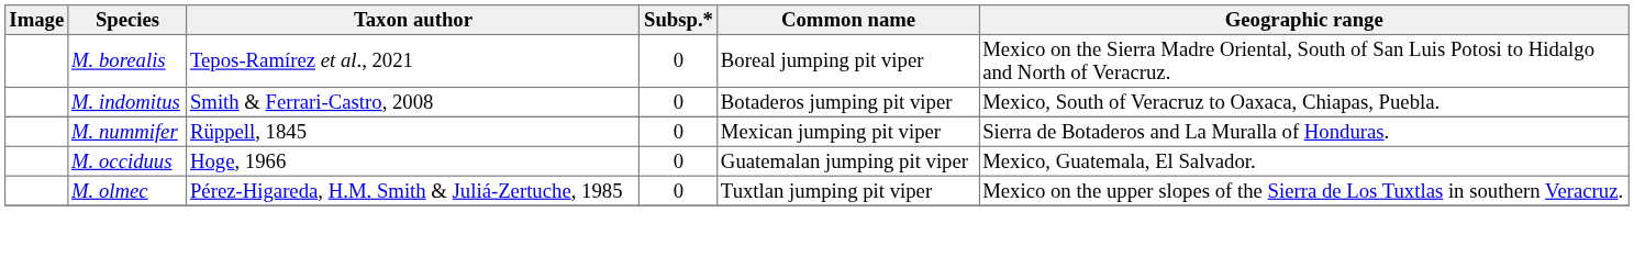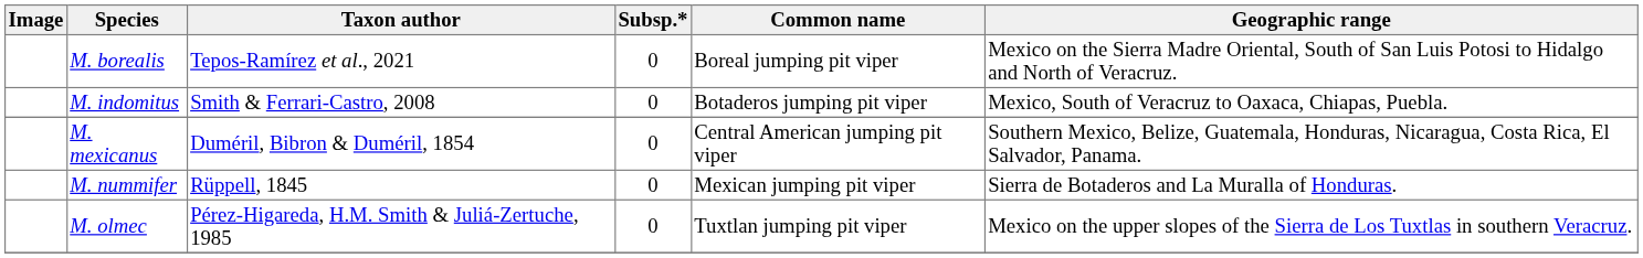 <table cellspacing=0 cellpadding=2 border=1 style="border-collapse: collapse;">
 <tr>
 <th bgcolor="#f0f0f0">Image</th>
 <th bgcolor="#f0f0f0">Species</th>
 <th bgcolor="#f0f0f0">Taxon author</th>
 <th bgcolor="#f0f0f0">Subsp.*</th>
 <th bgcolor="#f0f0f0">Common name</th>
 <th bgcolor="#f0f0f0">Geographic range</th>
 </tr>
 <tr>
 <td></td>
 <td><em><a href='#'>M. borealis</a></em></td>
 <td><a href='#'>Tepos-Ramírez</a> <em>et al</em>., 2021</td>
 <td align="center">0</td>
 <td>Boreal jumping pit viper</td>
 <td>Mexico on the Sierra Madre Oriental, South of San Luis Potosi to Hidalgo and North of Veracruz.</td>
 </tr>
 <tr>
 <td></td>
 <td><em><a href='#'>M. indomitus</a></em></td>
 <td><a href='#'>Smith</a> & <a href='#'>Ferrari-Castro</a>, 2008</td>
 <td align="center">0</td>
 <td>Botaderos jumping pit viper</td>
 <td style="width:40%">Mexico, South of Veracruz to Oaxaca, Chiapas, Puebla.</td>
 </tr>
 <tr>
 </tr>
 <tr>
 <td></td>
+<td><em><a href='#'>M. mexicanus</a></em></td>
+<td><a href='#'>Duméril</a>, <a href='#'>Bibron</a> & <a href='#'>Duméril</a>, 1854</td>
+<td align="center">0</td>
+<td>Central American jumping pit viper</td>
+<td>Southern Mexico, Belize, Guatemala, Honduras, Nicaragua, Costa Rica, El Salvador, Panama.</td>
+</tr>
+<tr>
+<td></td>
 <td><em><a href='#'>M. nummifer</a></em></td>
 <td><a href='#'>Rüppell</a>, 1845</td>
 <td align="center">0</td>
 <td>Mexican jumping pit viper</td>
 <td>Sierra de Botaderos and La Muralla of <a href='#'>Honduras</a>.</td>
-</tr>
-<tr>
-<td></td>
-<td><em><a href='#'>M. occiduus</a></em></td>
-<td><a href='#'>Hoge</a>, 1966</td>
-<td align="center">0</td>
-<td>Guatemalan jumping pit viper</td>
-<td>Mexico, Guatemala, El Salvador.</td>
 </tr>
 <tr>
 <td></td>
 <td><em><a href='#'>M. olmec</a></em></td>
 <td><a href='#'>Pérez-Higareda</a>, <a href='#'>H.M. Smith</a> & <a href='#'>Juliá-Zertuche</a>, 1985</td>
 <td align="center">0</td>
 <td>Tuxtlan jumping pit viper</td>
 <td>Mexico on the upper slopes of the <a href='#'>Sierra de Los Tuxtlas</a> in southern <a href='#'>Veracruz</a>.</td>
 </tr>
 <tr>
 </tr>
 </table>
